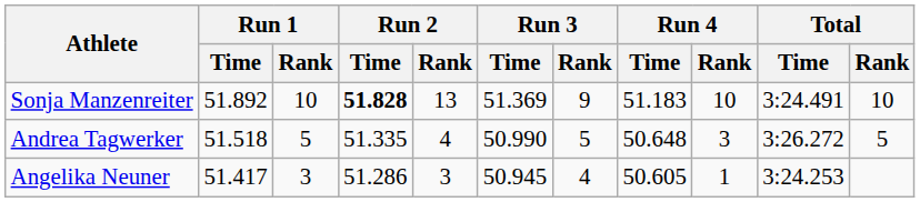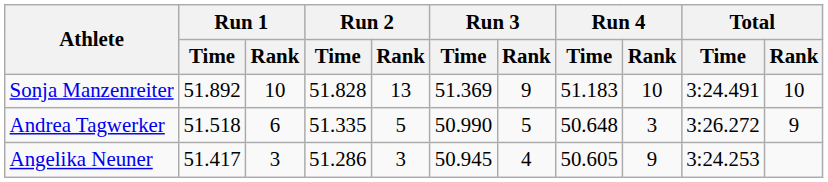 <table class="wikitable" border="1" style="font-size:90%">
 <tr>
 <th rowspan="2">Athlete</th>
 <th colspan="2">Run 1</th>
 <th colspan="2">Run 2</th>
 <th colspan="2">Run 3</th>
 <th colspan="2">Run 4</th>
 <th colspan="2">Total</th>
 </tr>
 <tr>
 <th>Time</th>
 <th>Rank</th>
 <th>Time</th>
 <th>Rank</th>
 <th>Time</th>
 <th>Rank</th>
 <th>Time</th>
 <th>Rank</th>
 <th>Time</th>
 <th>Rank</th>
 </tr>
 <tr>
 <td><a href='#'>Sonja Manzenreiter</a></td>
 <td align="center">51.892</td>
 <td align="center">10</td>
-<td align="center"><strong>51.828</strong></td>
+<td align="center">51.828</td>
 <td align="center">13</td>
 <td align="center">51.369</td>
 <td align="center">9</td>
 <td align="center">51.183</td>
 <td align="center">10</td>
 <td align="center">3:24.491</td>
 <td align="center">10</td>
 </tr>
 <tr>
 <td><a href='#'>Andrea Tagwerker</a></td>
 <td align="center">51.518</td>
+<td align="center">6</td>
+<td align="center">51.335</td>
 <td align="center">5</td>
-<td align="center">51.335</td>
-<td align="center">4</td>
 <td align="center">50.990</td>
 <td align="center">5</td>
 <td align="center">50.648</td>
 <td align="center">3</td>
 <td align="center">3:26.272</td>
-<td align="center">5</td>
+<td align="center">9</td>
 </tr>
 <tr>
 <td><a href='#'>Angelika Neuner</a></td>
 <td align="center">51.417</td>
 <td align="center">3</td>
 <td align="center">51.286</td>
 <td align="center">3</td>
 <td align="center">50.945</td>
 <td align="center">4</td>
 <td align="center">50.605</td>
-<td align="center">1</td>
+<td align="center">9</td>
 <td align="center">3:24.253</td>
 <td align="center"></td>
 </tr>
 </table>
